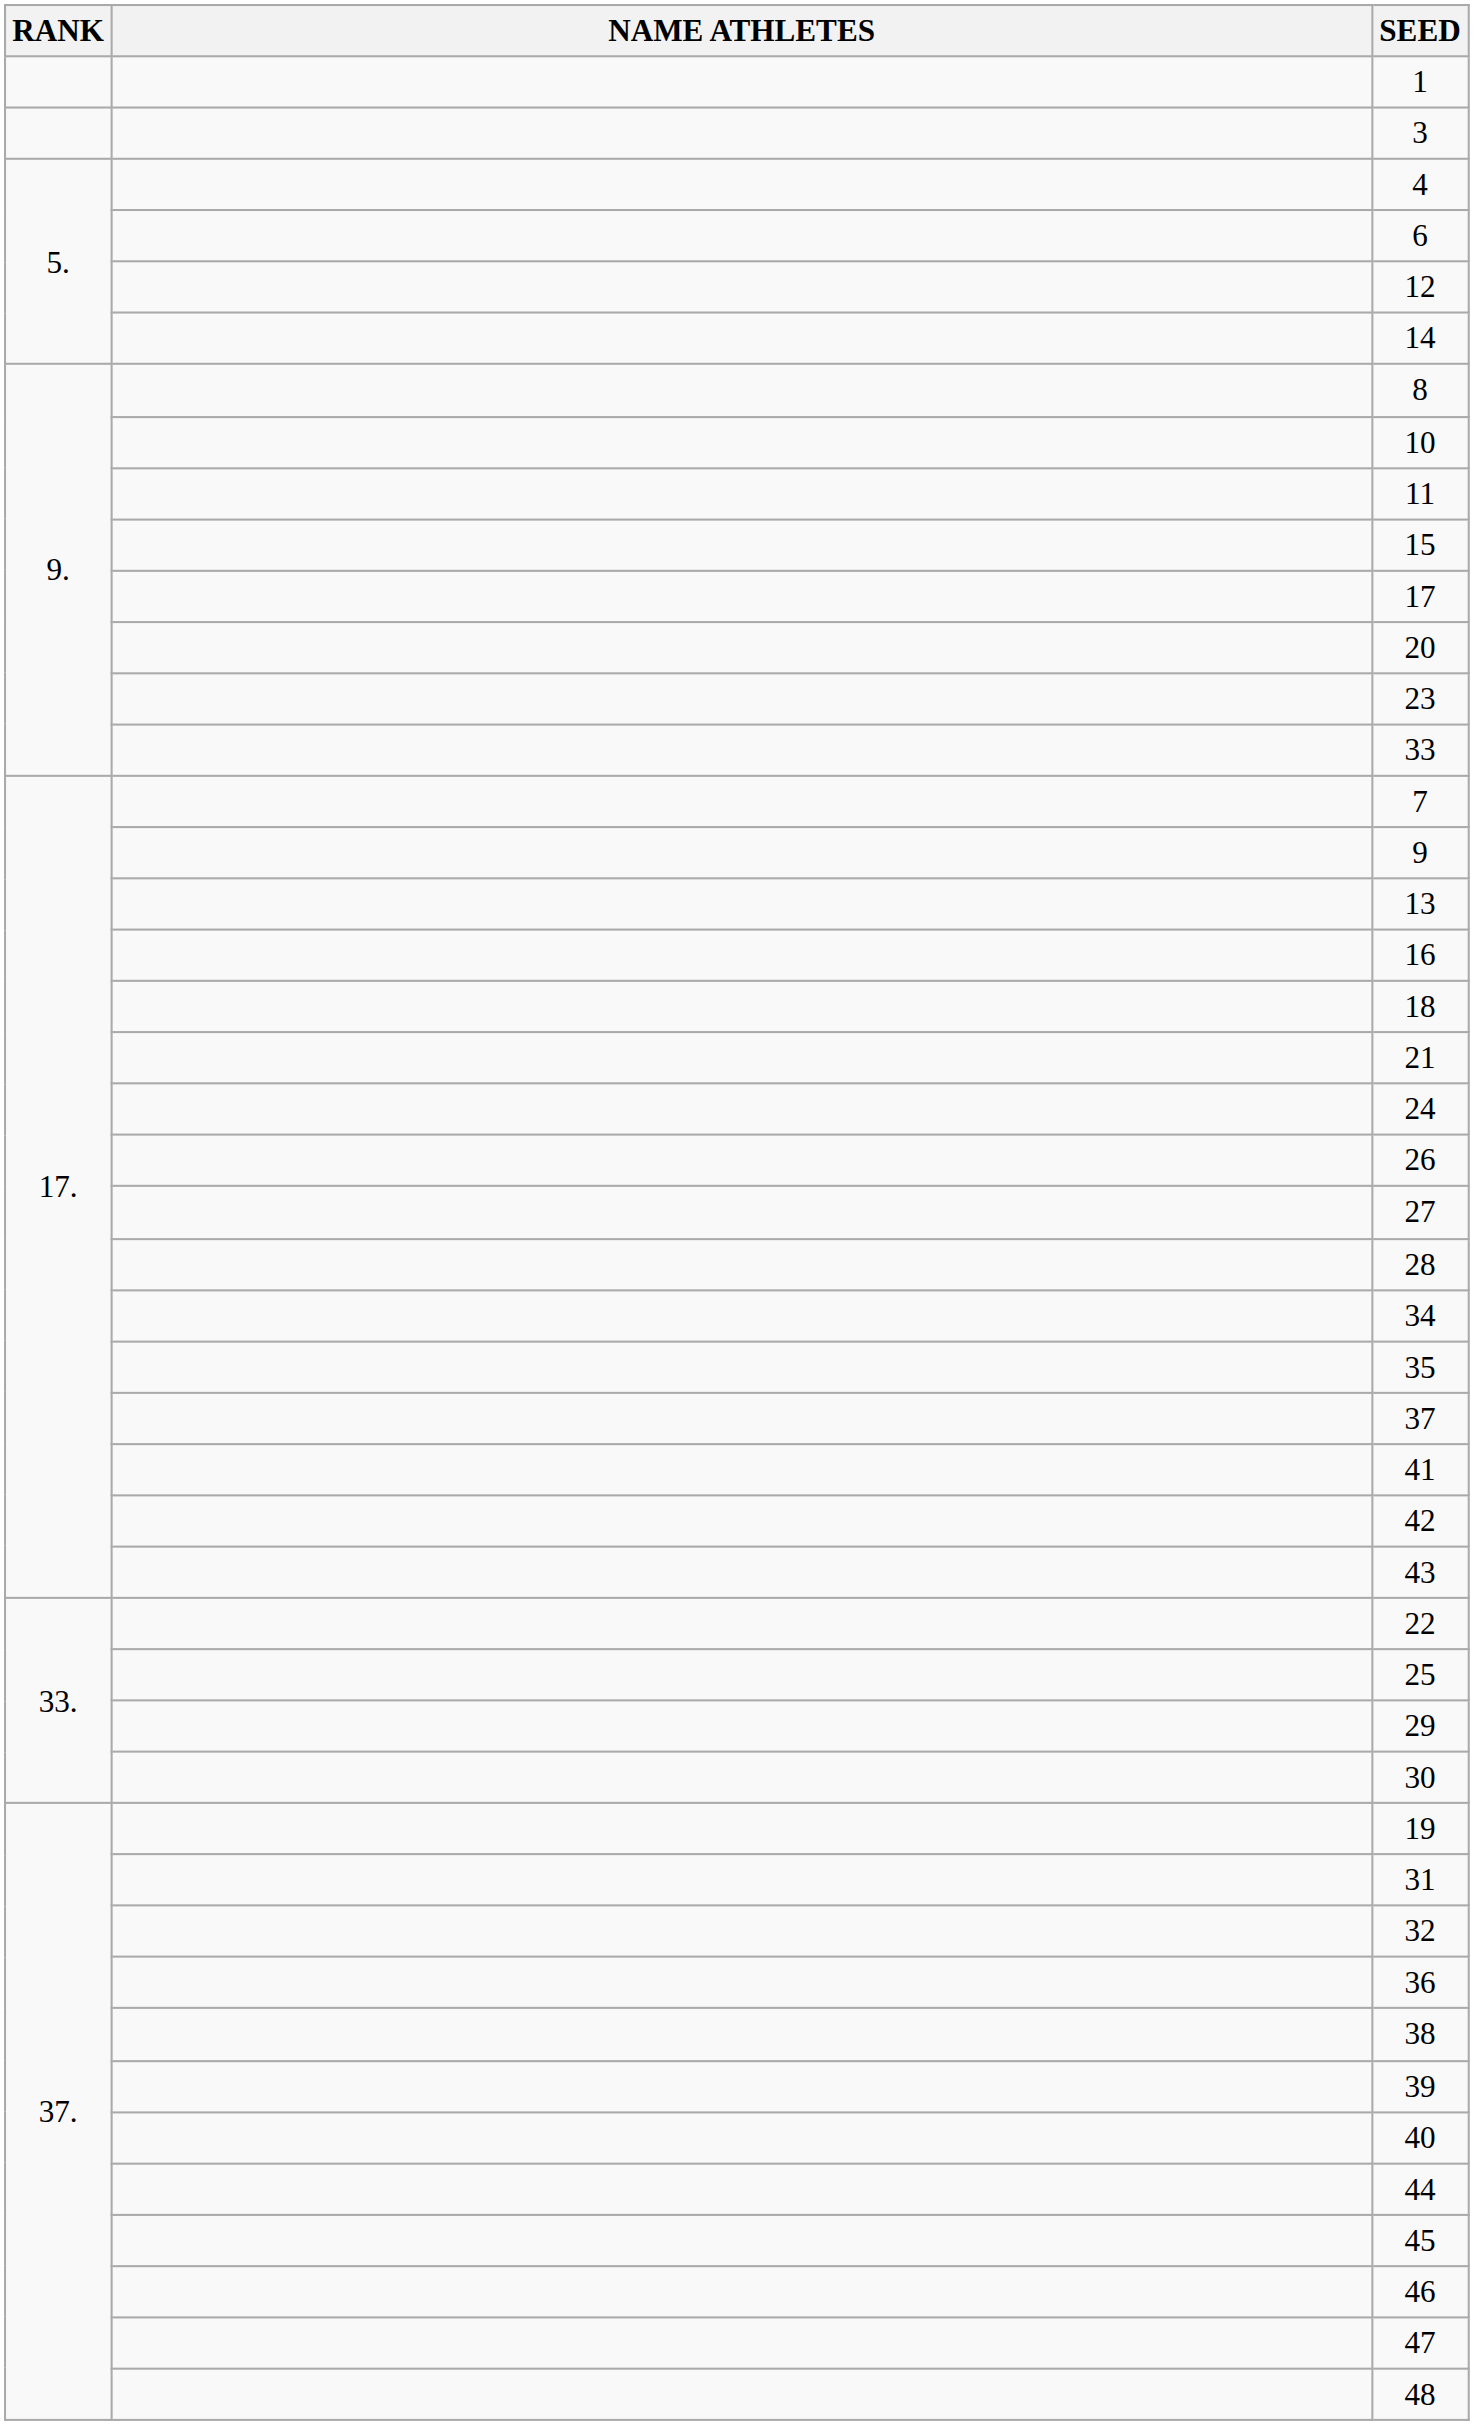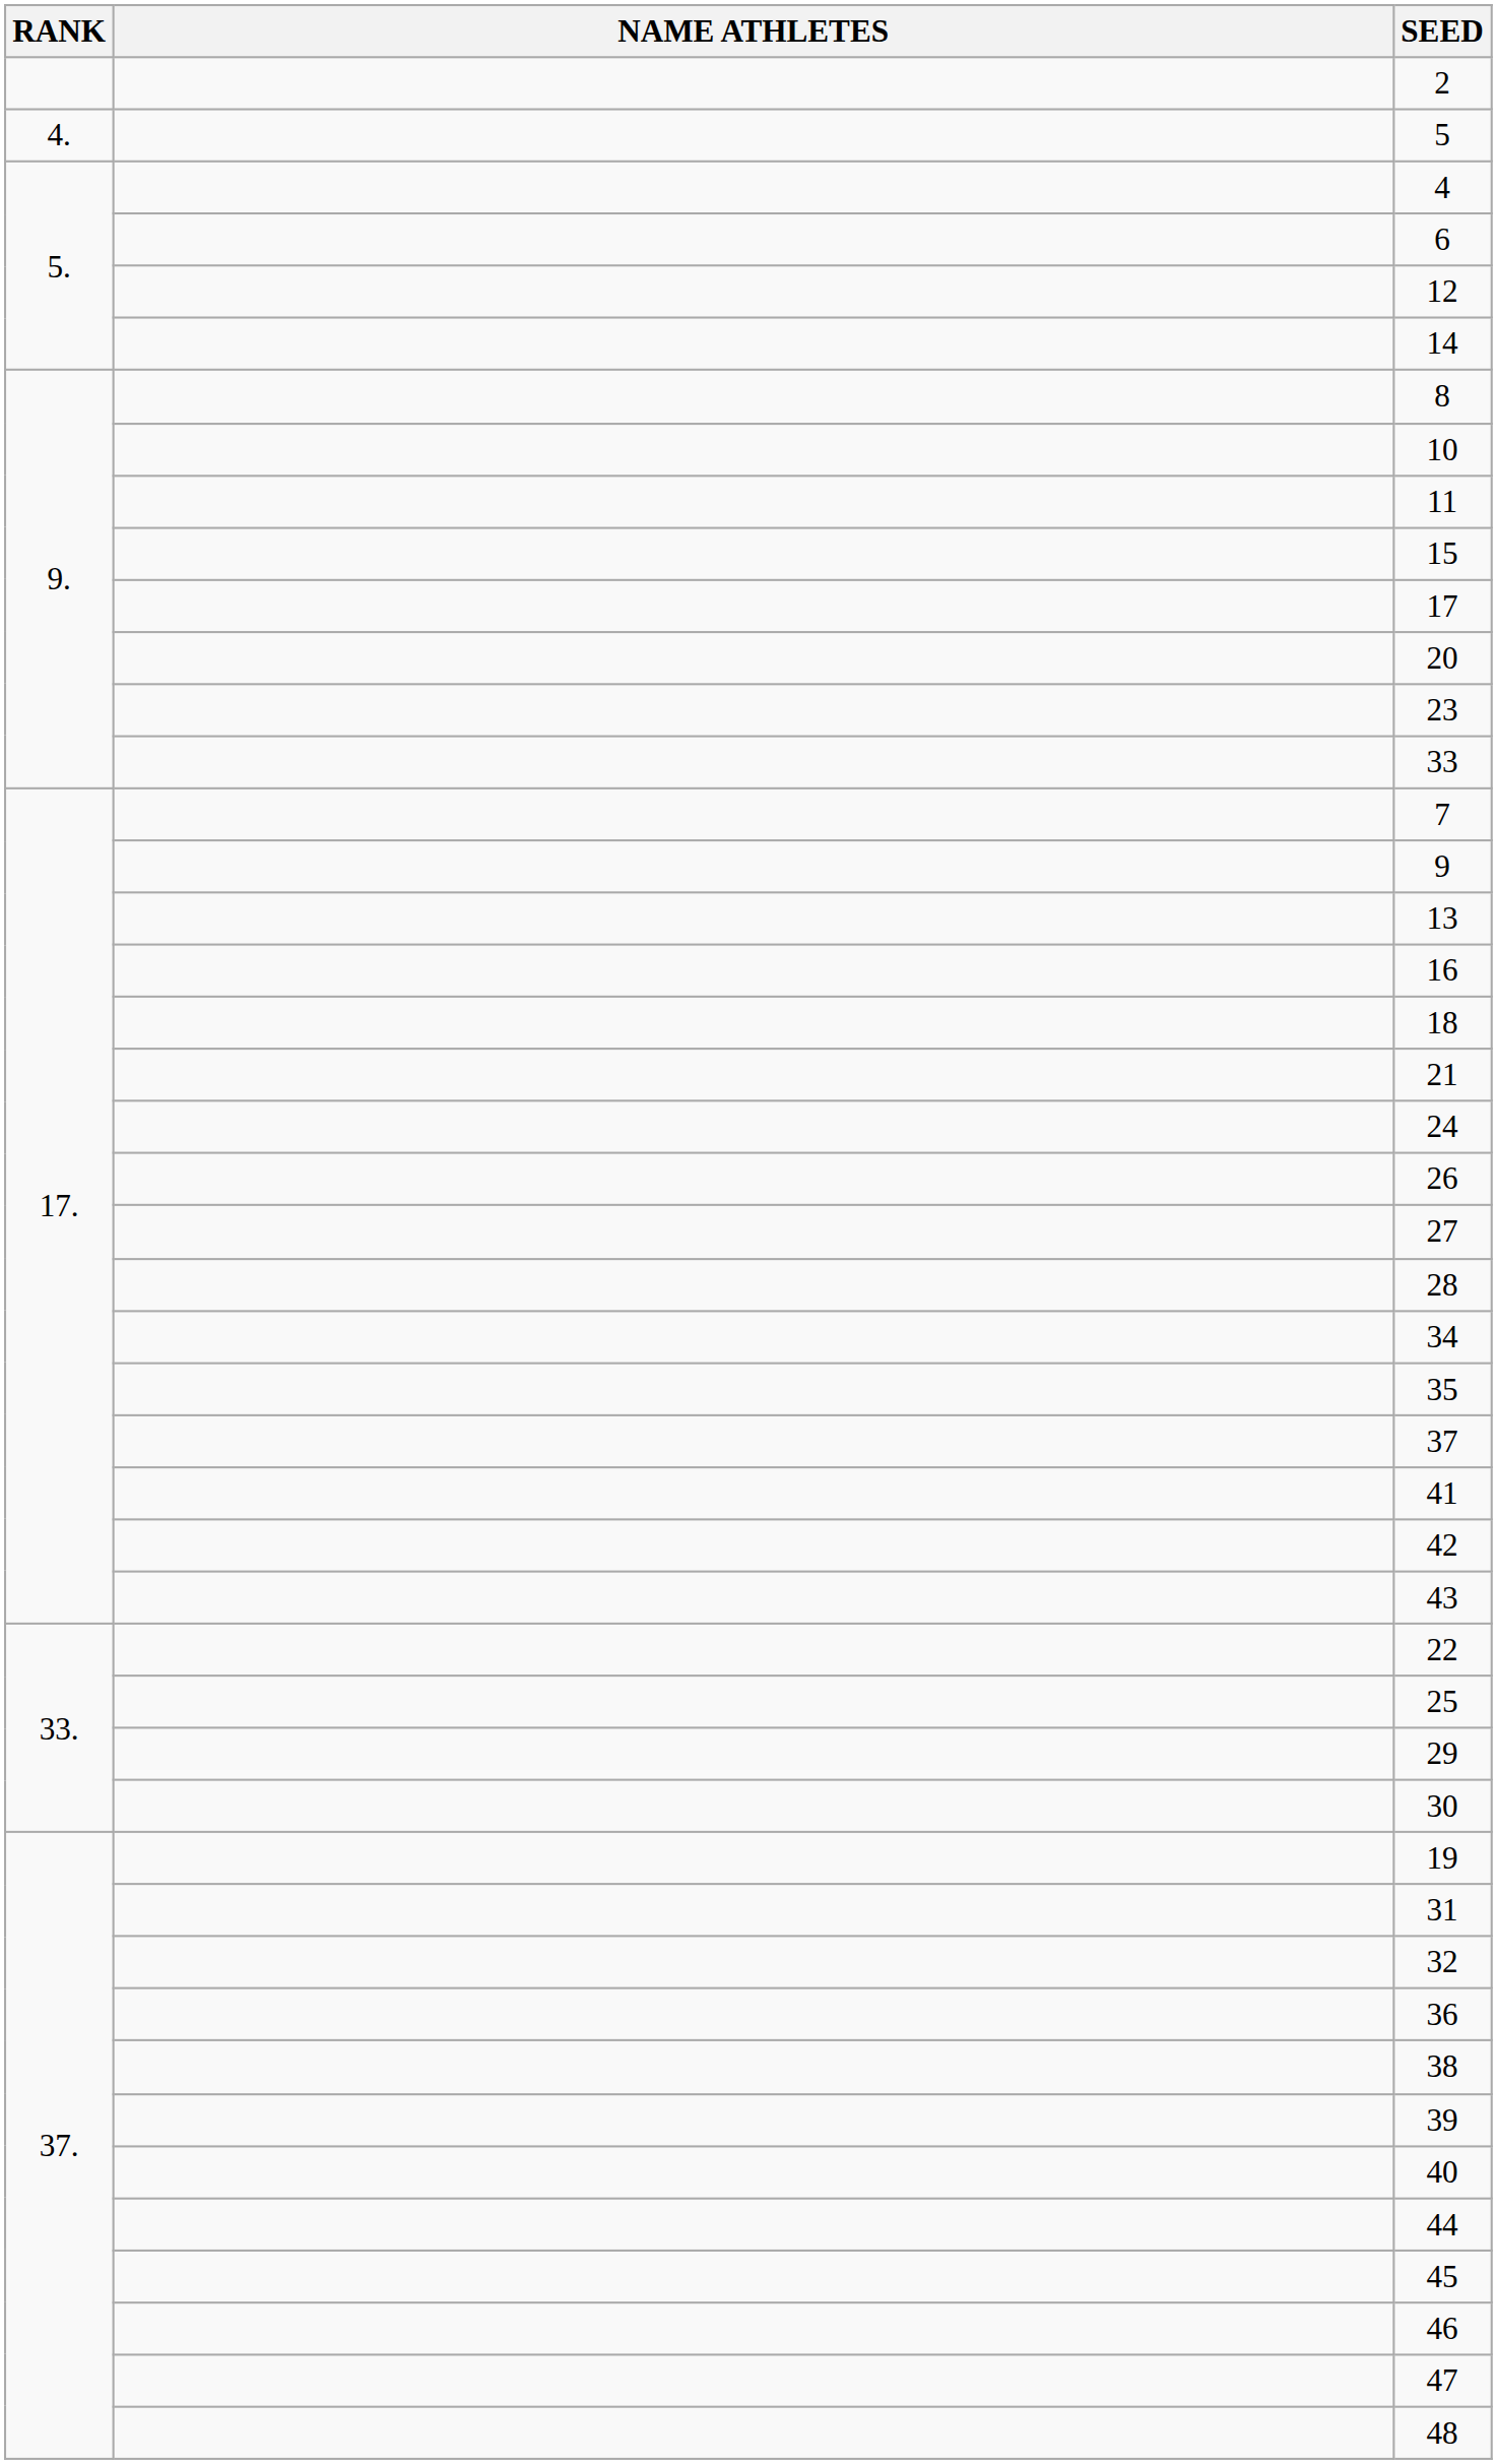 <table class="wikitable" style="font-size:95%;">
 <tr>
 <th>RANK</th>
 <th align="left" style="width: 40em">NAME ATHLETES</th>
 <th>SEED</th>
 </tr>
 <tr>
 <td align="center"></td>
 <td></td>
-<td align="center">1</td>
+<td align="center">2</td>
 </tr>
 <tr>
-<td align="center"></td>
+<td align="center">4.</td>
 <td></td>
-<td align="center">3</td>
+<td align="center">5</td>
 </tr>
 <tr>
 <td rowspan=4 align="center">5.</td>
 <td></td>
 <td align="center">4</td>
 </tr>
 <tr>
 <td></td>
 <td align="center">6</td>
 </tr>
 <tr>
 <td></td>
 <td align="center">12</td>
 </tr>
 <tr>
 <td></td>
 <td align="center">14</td>
 </tr>
 <tr>
 <td rowspan=8 align="center">9.</td>
 <td></td>
 <td align="center">8</td>
 </tr>
 <tr>
 <td></td>
 <td align="center">10</td>
 </tr>
 <tr>
 <td></td>
 <td align="center">11</td>
 </tr>
 <tr>
 <td></td>
 <td align="center">15</td>
 </tr>
 <tr>
 <td></td>
 <td align="center">17</td>
 </tr>
 <tr>
 <td></td>
 <td align="center">20</td>
 </tr>
 <tr>
 <td></td>
 <td align="center">23</td>
 </tr>
 <tr>
 <td></td>
 <td align="center">33</td>
 </tr>
 <tr>
 <td rowspan=16 align="center">17.</td>
 <td></td>
 <td align="center">7</td>
 </tr>
 <tr>
 <td></td>
 <td align="center">9</td>
 </tr>
 <tr>
 <td></td>
 <td align="center">13</td>
 </tr>
 <tr>
 <td></td>
 <td align="center">16</td>
 </tr>
 <tr>
 <td></td>
 <td align="center">18</td>
 </tr>
 <tr>
 <td></td>
 <td align="center">21</td>
 </tr>
 <tr>
 <td></td>
 <td align="center">24</td>
 </tr>
 <tr>
 <td></td>
 <td align="center">26</td>
 </tr>
 <tr>
 <td></td>
 <td align="center">27</td>
 </tr>
 <tr>
 <td></td>
 <td align="center">28</td>
 </tr>
 <tr>
 <td></td>
 <td align="center">34</td>
 </tr>
 <tr>
 <td></td>
 <td align="center">35</td>
 </tr>
 <tr>
 <td></td>
 <td align="center">37</td>
 </tr>
 <tr>
 <td></td>
 <td align="center">41</td>
 </tr>
 <tr>
 <td></td>
 <td align="center">42</td>
 </tr>
 <tr>
 <td></td>
 <td align="center">43</td>
 </tr>
 <tr>
 <td rowspan=4 align="center">33.</td>
 <td></td>
 <td align="center">22</td>
 </tr>
 <tr>
 <td></td>
 <td align="center">25</td>
 </tr>
 <tr>
 <td></td>
 <td align="center">29</td>
 </tr>
 <tr>
 <td></td>
 <td align="center">30</td>
 </tr>
 <tr>
 <td rowspan=12 align="center">37.</td>
 <td></td>
 <td align="center">19</td>
 </tr>
 <tr>
 <td></td>
 <td align="center">31</td>
 </tr>
 <tr>
 <td></td>
 <td align="center">32</td>
 </tr>
 <tr>
 <td></td>
 <td align="center">36</td>
 </tr>
 <tr>
 <td></td>
 <td align="center">38</td>
 </tr>
 <tr>
 <td></td>
 <td align="center">39</td>
 </tr>
 <tr>
 <td></td>
 <td align="center">40</td>
 </tr>
 <tr>
 <td></td>
 <td align="center">44</td>
 </tr>
 <tr>
 <td></td>
 <td align="center">45</td>
 </tr>
 <tr>
 <td></td>
 <td align="center">46</td>
 </tr>
 <tr>
 <td></td>
 <td align="center">47</td>
 </tr>
 <tr>
 <td></td>
 <td align="center">48</td>
 </tr>
 </table>
